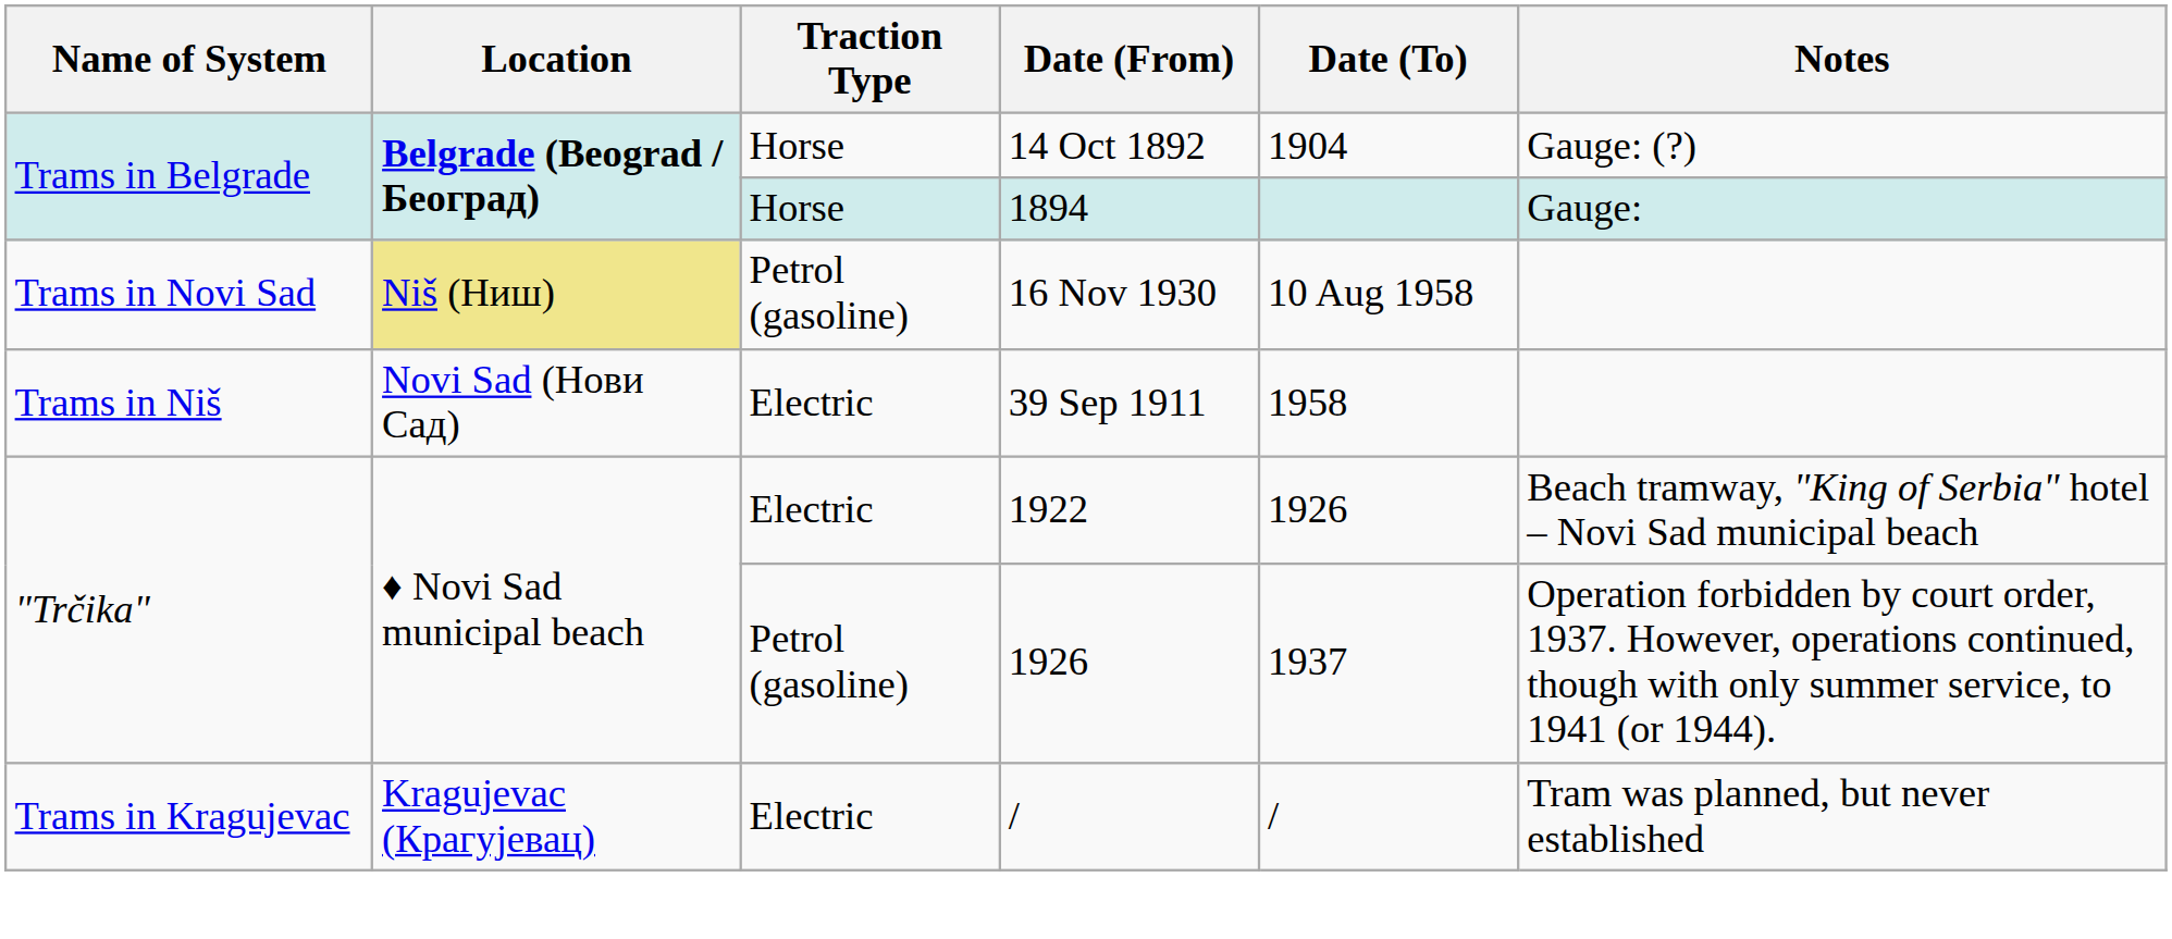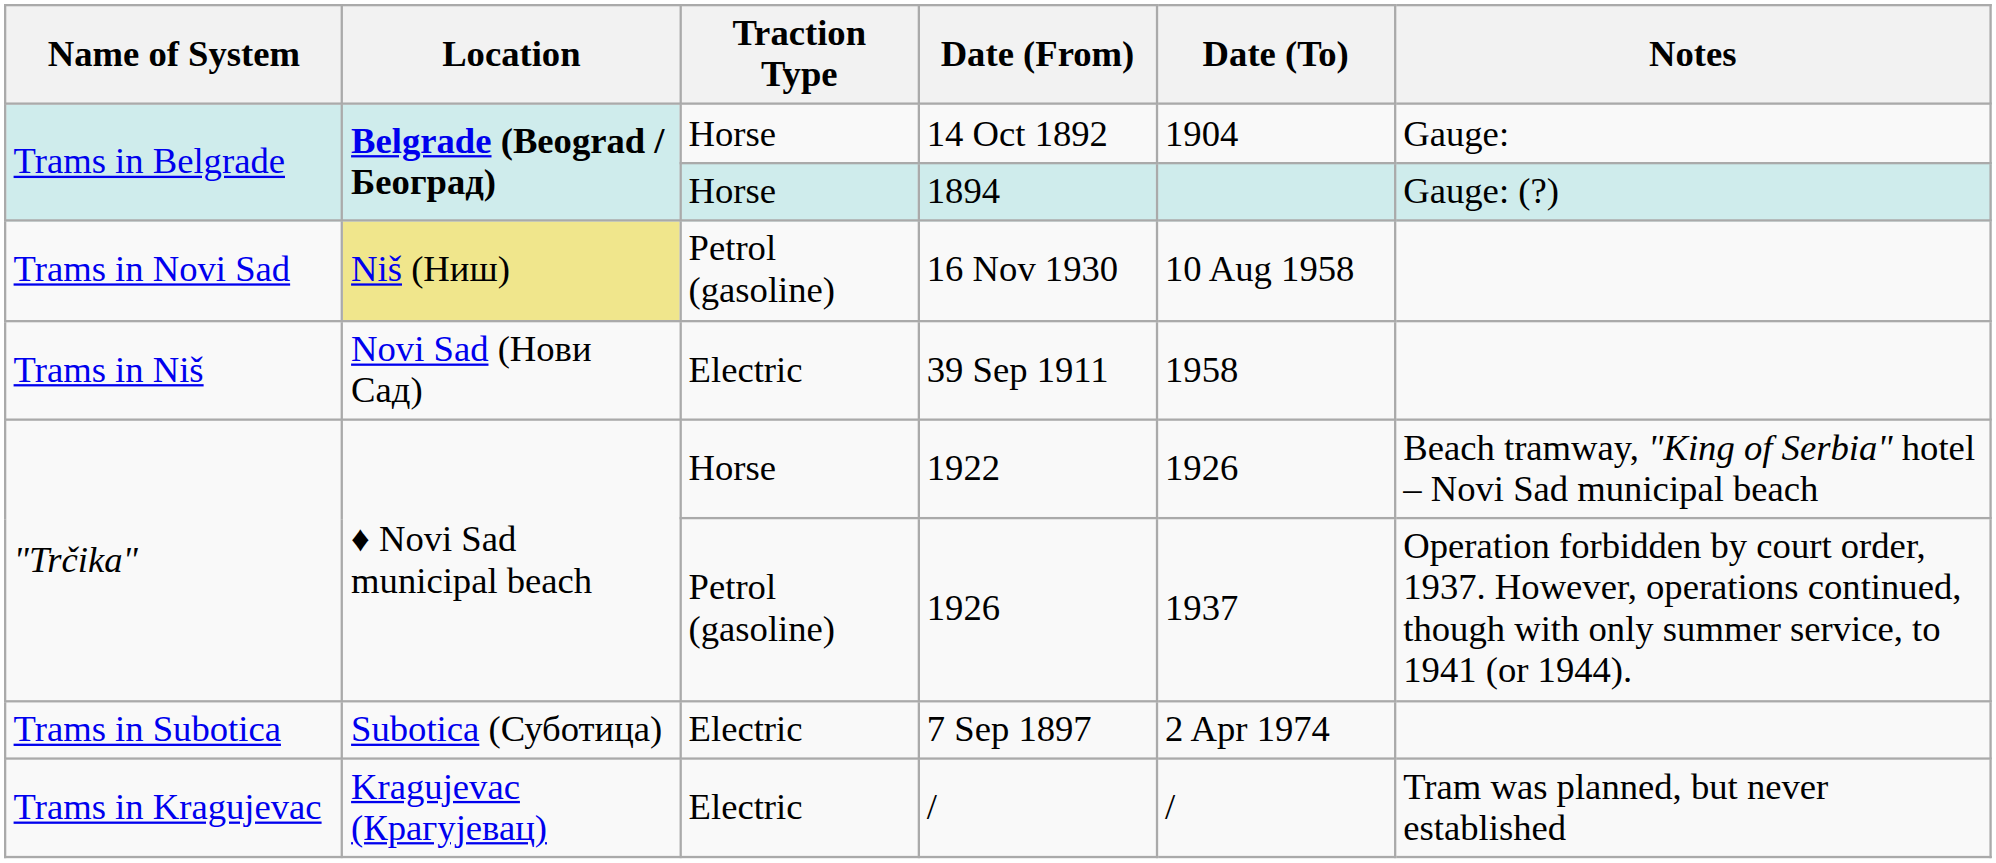 <table class="wikitable">
 <tr>
 <th width=17%>Name of System</th>
 <th width=17%>Location</th>
 <th width=12%>Traction<br>Type</th>
 <th width=12%>Date (From)</th>
 <th width=12%>Date (To)</th>
 <th class="unsortable" width=30%>Notes</th>
 </tr>
 <tr>
 <td style="background:#CFECEC" rowspan="2"><a href='#'>Trams in Belgrade</a></td>
 <td style="background:#CFECEC" rowspan="2"><strong><a href='#'>Belgrade</a> (Beograd / Београд)</strong></td>
 <td>Horse</td>
 <td>14 Oct 1892</td>
 <td>1904</td>
-<td>Gauge: (?)</td>
+<td>Gauge: </td>
 </tr>
 <tr style="background:#CFECEC">
 <td>Horse</td>
 <td>1894</td>
 <td> </td>
-<td>Gauge: </td>
+<td>Gauge: (?)</td>
 </tr>
 <tr>
 <td><a href='#'>Trams in Novi Sad</a></td>
 <td style="background: khaki;"><a href='#'>Niš</a> (Ниш)</td>
 <td>Petrol (gasoline)</td>
 <td>16 Nov 1930</td>
 <td>10 Aug 1958</td>
 <td> </td>
 </tr>
 <tr>
 <td><a href='#'>Trams in Niš</a></td>
 <td><a href='#'>Novi Sad</a> (Нови Сад)</td>
 <td>Electric</td>
 <td>39 Sep 1911</td>
 <td>1958</td>
 <td> </td>
 </tr>
 <tr>
 <td rowspan="2"><em>"Trčika"</em></td>
 <td rowspan="2">♦ Novi Sad municipal beach</td>
-<td>Electric</td>
+<td>Horse</td>
 <td>1922</td>
 <td>1926</td>
 <td>Beach tramway, <em>"King of Serbia"</em> hotel – Novi Sad municipal beach</td>
 </tr>
 <tr>
 <td>Petrol (gasoline)</td>
 <td>1926</td>
 <td>1937</td>
 <td>Operation forbidden by court order, 1937. However, operations continued, though with only summer service, to 1941 (or 1944).</td>
 </tr>
 <tr>
+<td><a href='#'>Trams in Subotica </a></td>
+<td><a href='#'>Subotica</a> (Суботица)</td>
+<td>Electric</td>
+<td>7 Sep 1897</td>
+<td>2 Apr 1974</td>
+<td> </td>
+</tr>
+<tr>
 <td><a href='#'>Trams in Kragujevac</a></td>
 <td><a href='#'>Kragujevac (Крагујевац)</a></td>
 <td>Electric</td>
 <td>/</td>
 <td>/</td>
 <td>Tram was planned, but never established</td>
 </tr>
 </table>
